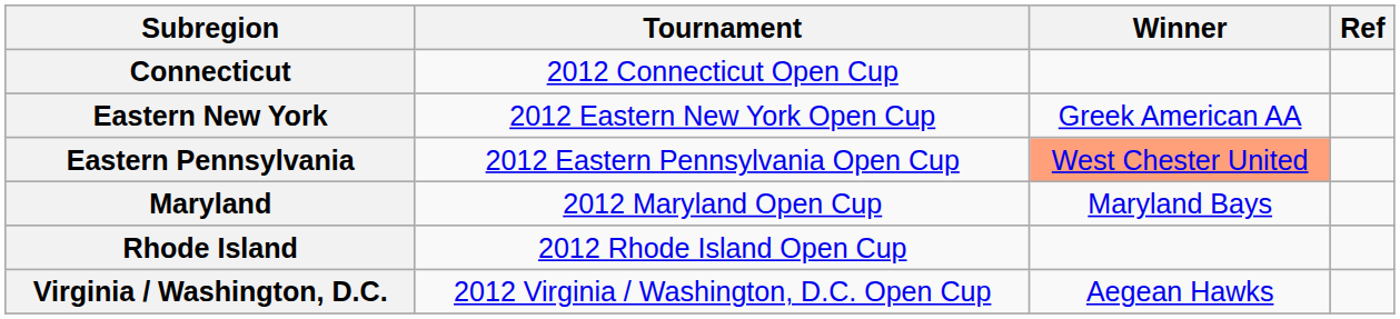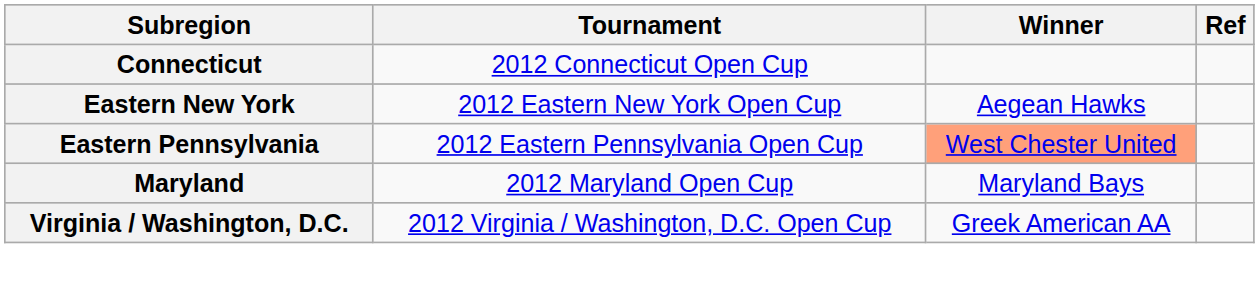 <table class=wikitable style="text-align:center; font-size:95%;" width=60%>
 <tr>
 <th>Subregion</th>
 <th>Tournament</th>
 <th>Winner</th>
 <th>Ref</th>
 </tr>
 <tr>
 <th> Connecticut</th>
 <td><a href='#'>2012 Connecticut Open Cup</a></td>
 <td></td>
 <td></td>
 </tr>
 <tr>
 <th> Eastern New York</th>
 <td><a href='#'>2012 Eastern New York Open Cup</a></td>
-<td><a href='#'>Greek American AA</a></td>
+<td><a href='#'>Aegean Hawks</a></td>
 <td></td>
 </tr>
 <tr>
 <th> Eastern Pennsylvania</th>
 <td><a href='#'>2012 Eastern Pennsylvania Open Cup</a></td>
 <td style="background: lightsalmon;"><a href='#'>West Chester United</a></td>
 <td></td>
 </tr>
 <tr>
 <th> Maryland</th>
 <td><a href='#'>2012 Maryland Open Cup</a></td>
 <td><a href='#'>Maryland Bays</a></td>
 <td></td>
 </tr>
 <tr>
-<th> Rhode Island</th>
-<td><a href='#'>2012 Rhode Island Open Cup</a></td>
-<td></td>
-<td></td>
-</tr>
-<tr>
 <th>  Virginia / Washington, D.C.</th>
 <td><a href='#'>2012 Virginia / Washington, D.C. Open Cup</a></td>
-<td><a href='#'>Aegean Hawks</a></td>
+<td><a href='#'>Greek American AA</a></td>
 <td></td>
 </tr>
 </table>
